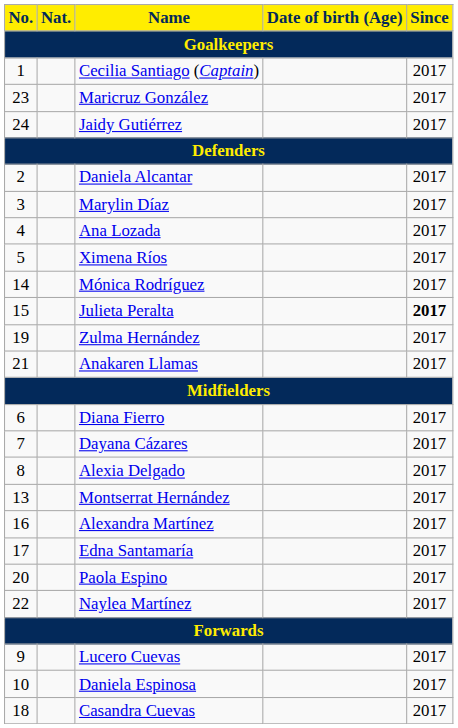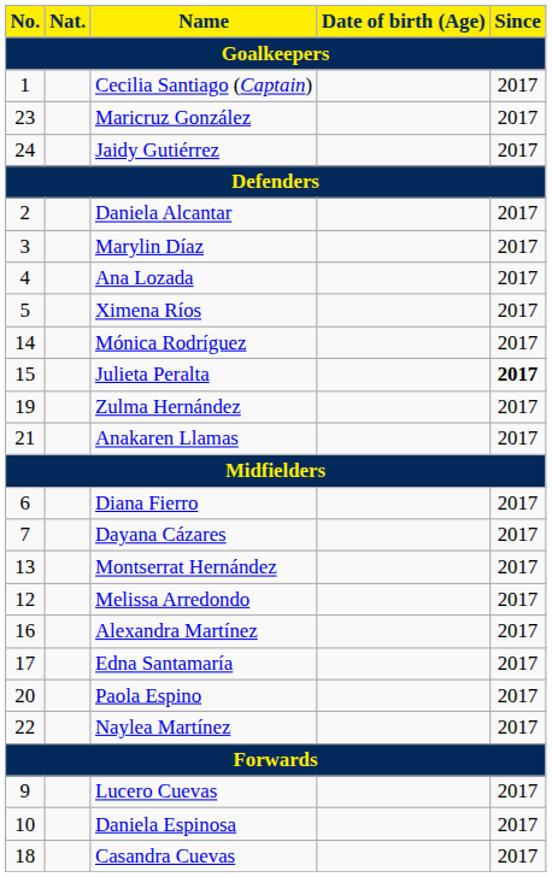 <table class="wikitable" style="text-align:center; font-size:100%;">
 <tr>
 <th style=background-color:#FFED00;color:#03295A>No.</th>
 <th style=background-color:#FFED00;color:#03295A>Nat.</th>
 <th style=background-color:#FFED00;color:#03295A>Name</th>
 <th style=background-color:#FFED00;color:#03295A>Date of birth (Age)</th>
 <th style=background-color:#FFED00;color:#03295A>Since</th>
 </tr>
 <tr>
 <th colspan="5" style="background:#03295A; color:#FFED00; text-align:center;">Goalkeepers</th>
 </tr>
 <tr>
 <td>1</td>
 <td></td>
 <td align=left><a href='#'>Cecilia Santiago</a> (<em><a href='#'>Captain</a></em>)</td>
 <td></td>
 <td>2017</td>
 </tr>
 <tr>
 <td>23</td>
 <td></td>
 <td align=left><a href='#'>Maricruz González</a></td>
 <td></td>
 <td>2017</td>
 </tr>
 <tr>
 <td>24</td>
 <td></td>
 <td align=left><a href='#'>Jaidy Gutiérrez</a></td>
 <td></td>
 <td>2017</td>
 </tr>
 <tr>
 <th colspan="5" style="background:#03295A; color:#FFED00; text-align:center;">Defenders</th>
 </tr>
 <tr>
 <td>2</td>
 <td></td>
 <td align=left><a href='#'>Daniela Alcantar</a></td>
 <td></td>
 <td>2017</td>
 </tr>
 <tr>
 <td>3</td>
 <td></td>
 <td align=left><a href='#'>Marylin Díaz</a></td>
 <td></td>
 <td>2017</td>
 </tr>
 <tr>
 <td>4</td>
 <td></td>
 <td align=left><a href='#'>Ana Lozada</a></td>
 <td></td>
 <td>2017</td>
 </tr>
 <tr>
 <td>5</td>
 <td></td>
 <td align=left><a href='#'>Ximena Ríos</a></td>
 <td></td>
 <td>2017</td>
 </tr>
 <tr>
 <td>14</td>
 <td></td>
 <td align=left><a href='#'>Mónica Rodríguez</a></td>
 <td></td>
 <td>2017</td>
 </tr>
 <tr>
 <td>15</td>
 <td></td>
 <td align=left><a href='#'>Julieta Peralta</a></td>
 <td></td>
 <td><strong>2017</strong></td>
 </tr>
 <tr>
 <td>19</td>
 <td></td>
 <td align=left><a href='#'>Zulma Hernández</a></td>
 <td></td>
 <td>2017</td>
 </tr>
 <tr>
 <td>21</td>
 <td></td>
 <td align=left><a href='#'>Anakaren Llamas</a></td>
 <td></td>
 <td>2017</td>
 </tr>
 <tr>
 <th colspan="5" style="background:#03295A; color:#FFED00; text-align:center;">Midfielders</th>
 </tr>
 <tr>
 <td>6</td>
 <td></td>
 <td align=left><a href='#'>Diana Fierro</a></td>
 <td></td>
 <td>2017</td>
 </tr>
 <tr>
 <td>7</td>
 <td></td>
 <td align=left><a href='#'>Dayana Cázares</a></td>
 <td></td>
 <td>2017</td>
 </tr>
 <tr>
-<td>8</td>
+<td>13</td>
 <td></td>
-<td align=left><a href='#'>Alexia Delgado</a></td>
+<td align=left><a href='#'>Montserrat Hernández</a></td>
 <td></td>
 <td>2017</td>
 </tr>
 <tr>
-<td>13</td>
+<td>12</td>
 <td></td>
-<td align=left><a href='#'>Montserrat Hernández</a></td>
+<td align=left><a href='#'>Melissa Arredondo</a></td>
 <td></td>
 <td>2017</td>
 </tr>
 <tr>
 <td>16</td>
 <td></td>
 <td align=left><a href='#'>Alexandra Martínez</a></td>
 <td></td>
 <td>2017</td>
 </tr>
 <tr>
 <td>17</td>
 <td></td>
 <td align=left><a href='#'>Edna Santamaría</a></td>
 <td></td>
 <td>2017</td>
 </tr>
 <tr>
 <td>20</td>
 <td></td>
 <td align=left><a href='#'>Paola Espino</a></td>
 <td></td>
 <td>2017</td>
 </tr>
 <tr>
 <td>22</td>
 <td></td>
 <td align=left><a href='#'>Naylea Martínez</a></td>
 <td></td>
 <td>2017</td>
 </tr>
 <tr>
 <th colspan="5" style="background:#03295A; color:#FFED00; text-align:center;">Forwards</th>
 </tr>
 <tr>
 <td>9</td>
 <td></td>
 <td align=left><a href='#'>Lucero Cuevas</a></td>
 <td></td>
 <td>2017</td>
 </tr>
 <tr>
 <td>10</td>
 <td></td>
 <td align=left><a href='#'>Daniela Espinosa</a></td>
 <td></td>
 <td>2017</td>
 </tr>
 <tr>
 <td>18</td>
 <td></td>
 <td align=left><a href='#'>Casandra Cuevas</a></td>
 <td></td>
 <td>2017</td>
 </tr>
 </table>
